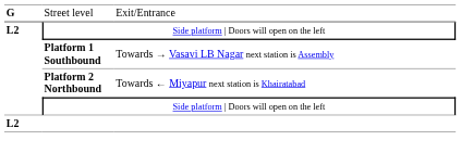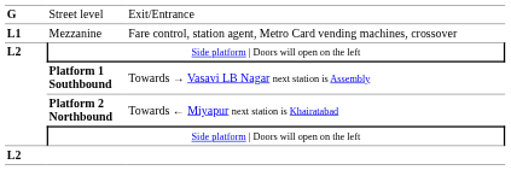 <table table border=0 cellspacing=0 cellpadding=3>
 <tr>
 <td style="border-bottom:solid 1px gray;border-top:solid 1px gray;" width=50 valign=top><strong>G</strong></td>
 <td style="border-top:solid 1px gray;border-bottom:solid 1px gray;" width=100 valign=top>Street level</td>
 <td style="border-top:solid 1px gray;border-bottom:solid 1px gray;" width=500 valign=top>Exit/Entrance</td>
+</tr>
+<tr>
+<td valign=top><strong>L1</strong></td>
+<td valign=top>Mezzanine</td>
+<td valign=top>Fare control, station agent, Metro Card vending machines, crossover<br></td>
 </tr>
 <tr>
 <td style="border-top:solid 1px gray;border-bottom:solid 1px gray;" width=50 rowspan=4 valign=top><strong>L2</strong></td>
 <td style="border-top:solid 1px gray;border-right:solid 2px black;border-left:solid 2px black;border-bottom:solid 2px black;text-align:center;" colspan=2><small><a href='#'>Side platform</a> | Doors will open on the left </small></td>
 </tr>
 <tr>
 <td style="border-bottom:solid 1px gray;" width=100><span><strong>Platform 1</strong><br><strong>Southbound</strong></span></td>
 <td style="border-bottom:solid 1px gray;" width=500>Towards → <a href='#'>Vasavi LB Nagar</a> <small> next station is <a href='#'>Assembly</a> </small></td>
 </tr>
 <tr>
 <td><span><strong>Platform 2</strong><br><strong>Northbound</strong></span></td>
 <td>Towards ← <a href='#'>Miyapur</a> <small>next station is <a href='#'>Khairatabad</a></small></td>
 </tr>
 <tr>
 <td style="border-top:solid 2px black;border-right:solid 2px black;border-left:solid 2px black;border-bottom:solid 1px gray;" colspan=2  align=center><small><a href='#'>Side platform</a> | Doors will open on the left </small></td>
 </tr>
 <tr>
 <td style="border-bottom:solid 1px gray;" width=50 rowspan=2 valign=top><strong>L2</strong></td>
 <td style="border-bottom:solid 1px gray;" width=100></td>
 <td style="border-bottom:solid 1px gray;" width=500></td>
 </tr>
 <tr>
 </tr>
 </table>
